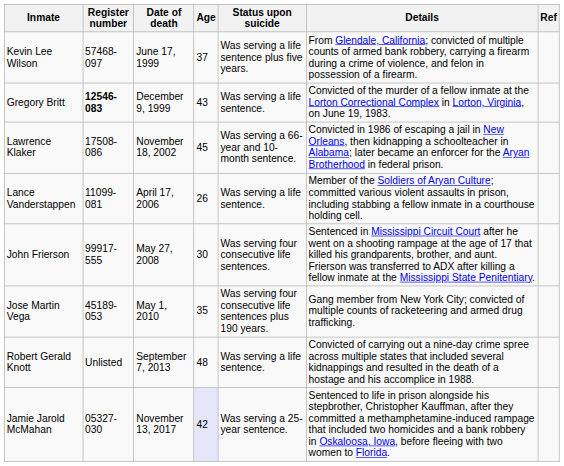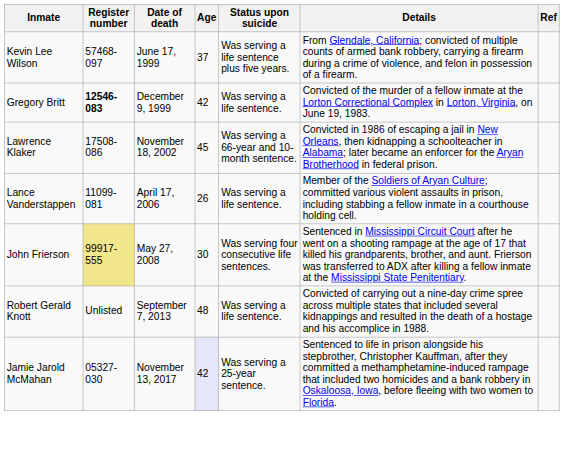 <table class="wikitable">
 <tr>
 <th>Inmate</th>
 <th>Register number</th>
 <th>Date of death</th>
 <th>Age</th>
 <th>Status upon suicide</th>
 <th>Details</th>
 <th>Ref</th>
 </tr>
 <tr>
 <td>Kevin Lee Wilson</td>
 <td>57468-097</td>
 <td>June 17, 1999</td>
 <td>37</td>
 <td>Was serving a life sentence plus five years.</td>
 <td>From <a href='#'>Glendale, California</a>; convicted of multiple counts of armed bank robbery, carrying a firearm during a crime of violence, and felon in possession of a firearm.</td>
 <td></td>
 </tr>
 <tr>
 <td>Gregory Britt</td>
 <td><strong>12546-083</strong></td>
 <td>December 9, 1999</td>
-<td>43</td>
+<td>42</td>
 <td>Was serving a life sentence.</td>
 <td>Convicted of the murder of a fellow inmate at the <a href='#'>Lorton Correctional Complex</a> in <a href='#'>Lorton, Virginia</a>, on June 19, 1983.</td>
 <td></td>
 </tr>
 <tr>
 <td>Lawrence Klaker</td>
 <td>17508-086</td>
 <td>November 18, 2002</td>
 <td>45</td>
 <td>Was serving a 66-year and 10-month sentence.</td>
 <td>Convicted in 1986 of escaping a jail in <a href='#'>New Orleans</a>, then kidnapping a schoolteacher in <a href='#'>Alabama</a>; later became an enforcer for the <a href='#'>Aryan Brotherhood</a> in federal prison.</td>
 <td></td>
 </tr>
 <tr>
 <td>Lance Vanderstappen</td>
 <td>11099-081</td>
 <td>April 17, 2006</td>
 <td>26</td>
 <td>Was serving a life sentence.</td>
 <td>Member of the <a href='#'>Soldiers of Aryan Culture</a>; committed various violent assaults in prison, including stabbing a fellow inmate in a courthouse holding cell.</td>
 <td></td>
 </tr>
 <tr>
 <td>John Frierson</td>
-<td>99917-555</td>
+<td style="background: khaki;">99917-555</td>
 <td>May 27, 2008</td>
 <td>30</td>
 <td>Was serving four consecutive life sentences.</td>
 <td>Sentenced in <a href='#'>Mississippi Circuit Court</a> after he went on a shooting rampage at the age of 17 that killed his grandparents, brother, and aunt. Frierson was transferred to ADX after killing a fellow inmate at the <a href='#'>Mississippi State Penitentiary</a>.</td>
-<td></td>
-</tr>
-<tr>
-<td>Jose Martin Vega</td>
-<td>45189-053</td>
-<td>May 1, 2010</td>
-<td>35</td>
-<td>Was serving four consecutive life sentences plus 190 years.</td>
-<td>Gang member from New York City; convicted of multiple counts of racketeering and armed drug trafficking.</td>
 <td></td>
 </tr>
 <tr>
 <td>Robert Gerald Knott</td>
 <td>Unlisted</td>
 <td>September 7, 2013</td>
 <td>48</td>
 <td>Was serving a life sentence.</td>
 <td>Convicted of carrying out a nine-day crime spree across multiple states that included several kidnappings and resulted in the death of a hostage and his accomplice in 1988.</td>
 <td></td>
 </tr>
 <tr>
 <td>Jamie Jarold McMahan</td>
 <td>05327-030</td>
 <td>November 13, 2017</td>
 <td style="background: lavender;">42</td>
 <td>Was serving a 25-year sentence.</td>
 <td>Sentenced to life in prison alongside his stepbrother, Christopher Kauffman, after they committed a methamphetamine-induced rampage that included two homicides and a bank robbery in <a href='#'>Oskaloosa, Iowa</a>, before fleeing with two women to <a href='#'>Florida</a>.</td>
 <td></td>
 </tr>
 </table>
